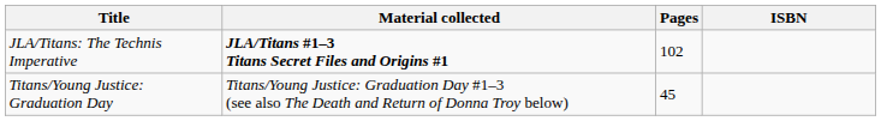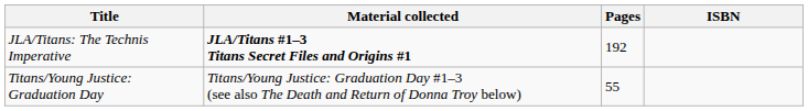 <table class="wikitable" style="width:100%;">
 <tr>
 <th style="width:25%;">Title</th>
 <th style="width:50%;">Material collected</th>
 <th style="width:5%;">Pages</th>
 <th style="width:20%;">ISBN</th>
 </tr>
 <tr>
 <td><em>JLA/Titans: The Technis Imperative</em></td>
 <td><strong><em>JLA/Titans</em> #1–3<br><em>Titans Secret Files and Origins</em> #1</strong></td>
-<td>102</td>
+<td>192</td>
 <td></td>
 </tr>
 <tr>
 <td><em>Titans/Young Justice: Graduation Day</em></td>
 <td><em>Titans/Young Justice: Graduation Day</em> #1–3<br>(see also <em>The Death and Return of Donna Troy</em> below)</td>
-<td>45</td>
+<td>55</td>
 <td></td>
 </tr>
 </table>
